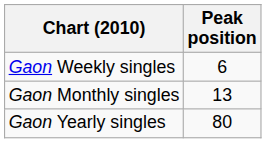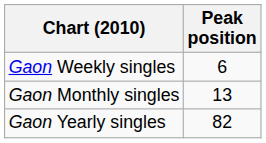 <table class="wikitable">
 <tr>
 <th>Chart (2010)</th>
 <th>Peak <br> position</th>
 </tr>
 <tr>
 <td><em><a href='#'>Gaon</a></em> Weekly singles</td>
 <td align=center>6</td>
 </tr>
 <tr>
 <td><em>Gaon</em> Monthly singles</td>
 <td align=center>13</td>
 </tr>
 <tr>
 <td><em>Gaon</em> Yearly singles</td>
-<td align=center>80</td>
+<td align=center>82</td>
 </tr>
 </table>
